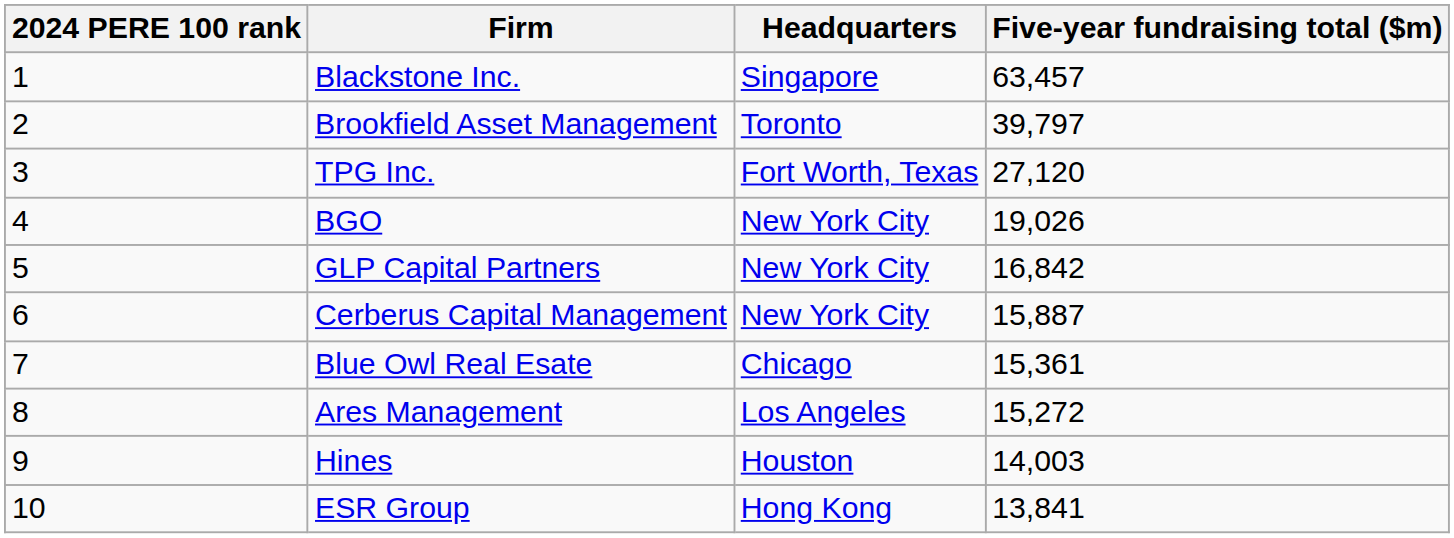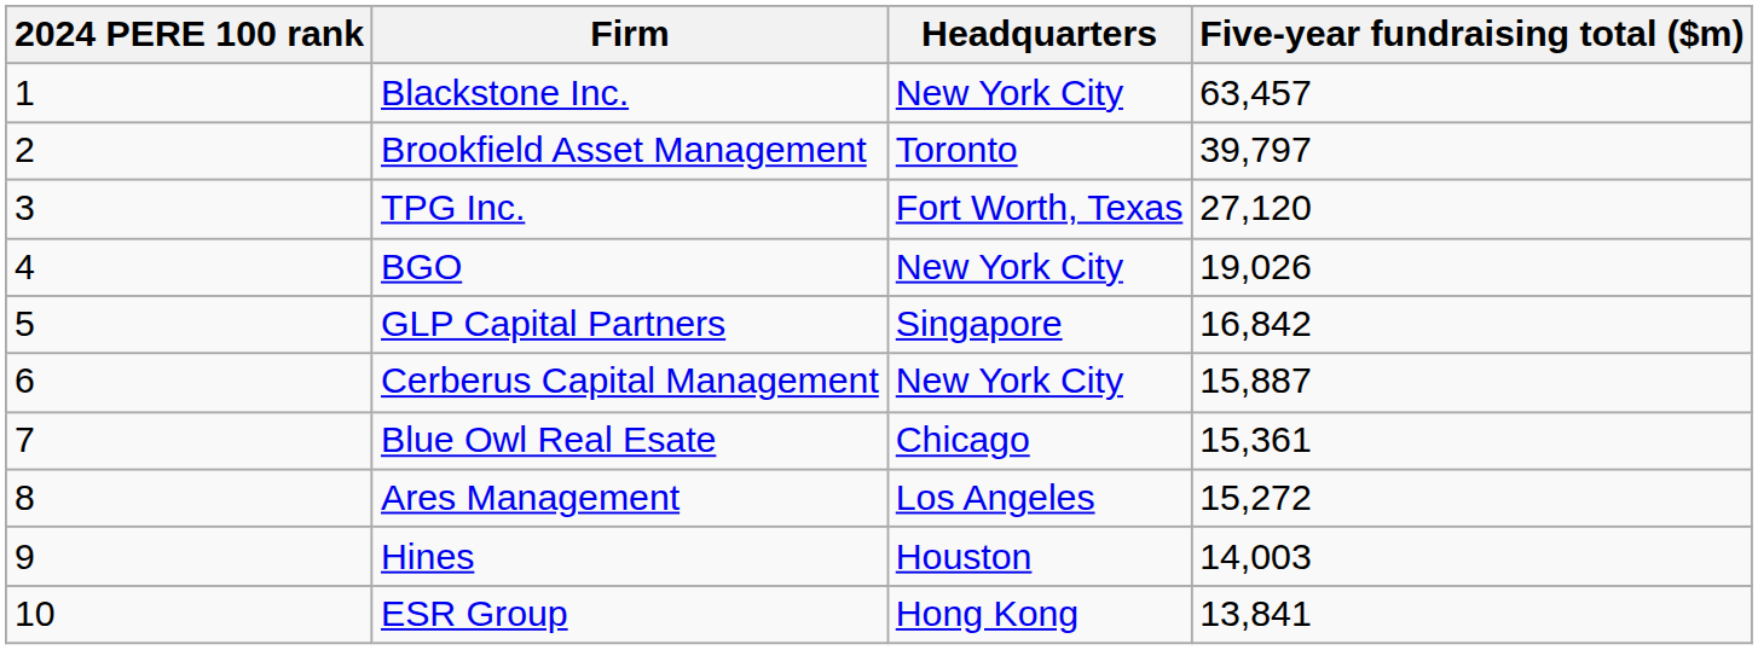 <table class="wikitable sortable sticky-header sort-under">
 <tr>
 <th>2024 PERE 100 rank</th>
 <th>Firm</th>
 <th>Headquarters</th>
 <th>Five-year fundraising total ($m)</th>
 </tr>
 <tr>
 <td>1</td>
 <td><a href='#'>Blackstone Inc.</a></td>
-<td> <a href='#'>Singapore</a></td>
+<td> <a href='#'>New York City</a></td>
 <td>63,457</td>
 </tr>
 <tr>
 <td>2</td>
 <td><a href='#'>Brookfield Asset Management</a></td>
 <td> <a href='#'>Toronto</a></td>
 <td>39,797</td>
 </tr>
 <tr>
 <td>3</td>
 <td><a href='#'>TPG Inc.</a></td>
 <td> <a href='#'>Fort Worth, Texas</a></td>
 <td>27,120</td>
 </tr>
 <tr>
 <td>4</td>
 <td><a href='#'>BGO</a></td>
 <td> <a href='#'>New York City</a></td>
 <td>19,026</td>
 </tr>
 <tr>
 <td>5</td>
 <td><a href='#'>GLP Capital Partners</a></td>
-<td> <a href='#'>New York City</a></td>
+<td> <a href='#'>Singapore</a></td>
 <td>16,842</td>
 </tr>
 <tr>
 <td>6</td>
 <td><a href='#'>Cerberus Capital Management</a></td>
 <td> <a href='#'>New York City</a></td>
 <td>15,887</td>
 </tr>
 <tr>
 <td>7</td>
 <td><a href='#'>Blue Owl Real Esate</a></td>
 <td> <a href='#'>Chicago</a></td>
 <td>15,361</td>
 </tr>
 <tr>
 <td>8</td>
 <td><a href='#'>Ares Management</a></td>
 <td> <a href='#'>Los Angeles</a></td>
 <td>15,272</td>
 </tr>
 <tr>
 <td>9</td>
 <td><a href='#'>Hines</a></td>
 <td> <a href='#'>Houston</a></td>
 <td>14,003</td>
 </tr>
 <tr>
 <td>10</td>
 <td><a href='#'>ESR Group</a></td>
 <td> <a href='#'>Hong Kong</a></td>
 <td>13,841</td>
 </tr>
 </table>
